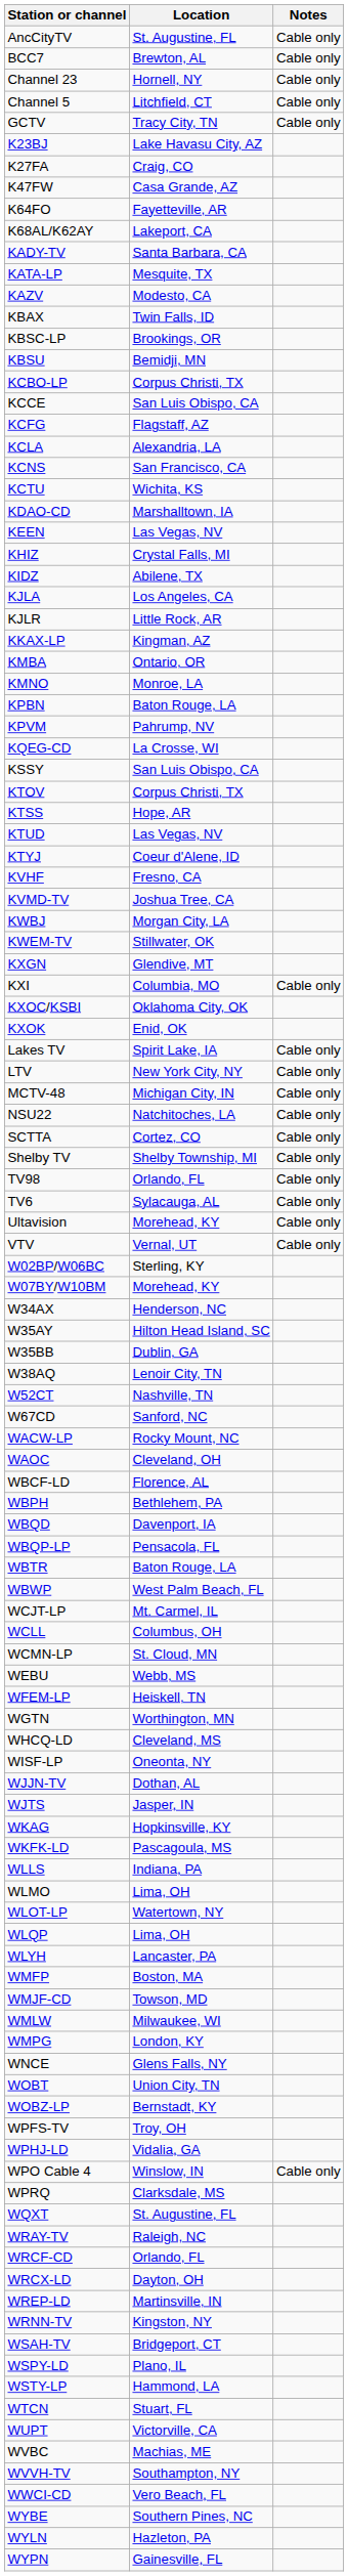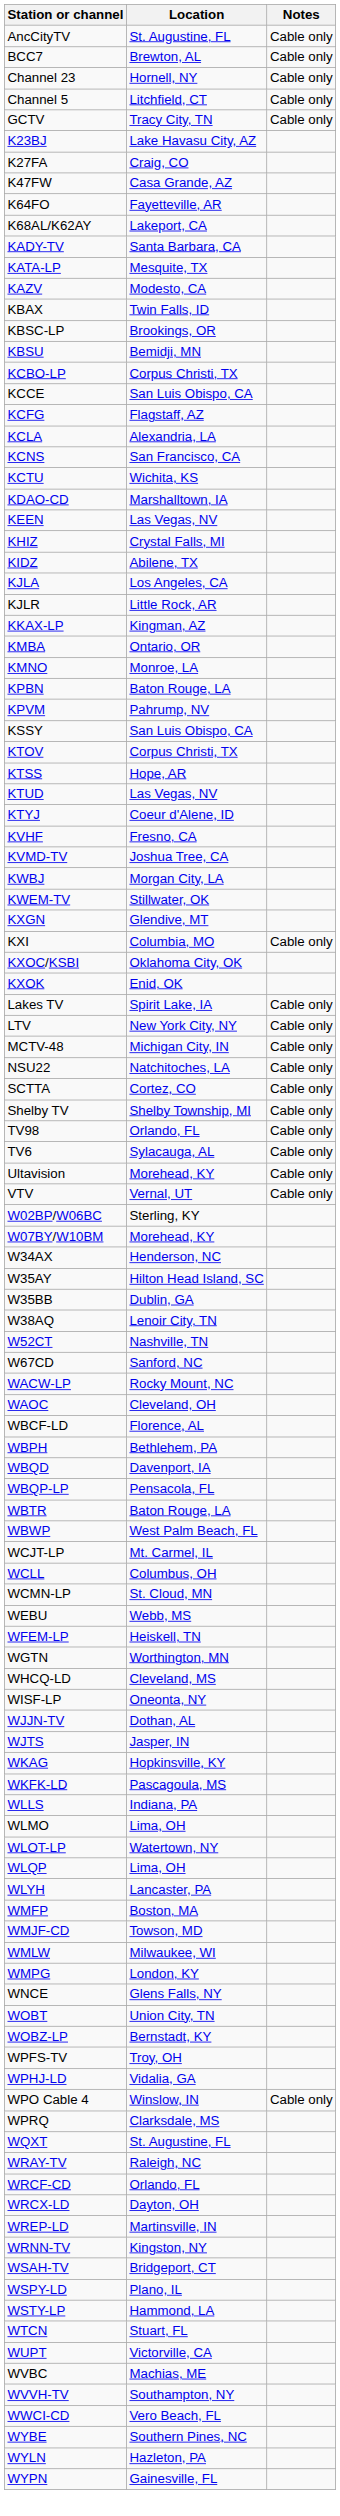 <table class="wikitable sortable" width="auto">
 <tr>
 <th>Station or channel</th>
 <th>Location</th>
 <th>Notes</th>
 </tr>
 <tr>
 <td>AncCityTV</td>
 <td><a href='#'>St. Augustine, FL</a></td>
 <td>Cable only</td>
 </tr>
 <tr>
 <td>BCC7</td>
 <td><a href='#'>Brewton, AL</a></td>
 <td>Cable only</td>
 </tr>
 <tr>
 <td>Channel 23</td>
 <td><a href='#'>Hornell, NY</a></td>
 <td>Cable only</td>
 </tr>
 <tr>
 <td>Channel 5</td>
 <td><a href='#'>Litchfield, CT</a></td>
 <td>Cable only</td>
 </tr>
 <tr>
 <td>GCTV</td>
 <td><a href='#'>Tracy City, TN</a></td>
 <td>Cable only</td>
 </tr>
 <tr>
 <td><a href='#'>K23BJ</a></td>
 <td><a href='#'>Lake Havasu City, AZ</a></td>
 <td></td>
 </tr>
 <tr>
 <td>K27FA</td>
 <td><a href='#'>Craig, CO</a></td>
 <td></td>
 </tr>
 <tr>
 <td>K47FW</td>
 <td><a href='#'>Casa Grande, AZ</a></td>
 <td></td>
 </tr>
 <tr>
 <td>K64FO</td>
 <td><a href='#'>Fayetteville, AR</a></td>
 <td></td>
 </tr>
 <tr>
 <td>K68AL/K62AY</td>
 <td><a href='#'>Lakeport, CA</a></td>
 <td></td>
 </tr>
 <tr>
 <td><a href='#'>KADY-TV</a></td>
 <td><a href='#'>Santa Barbara, CA</a></td>
 <td></td>
 </tr>
 <tr>
 <td><a href='#'>KATA-LP</a></td>
 <td><a href='#'>Mesquite, TX</a></td>
 <td></td>
 </tr>
 <tr>
 <td><a href='#'>KAZV</a></td>
 <td><a href='#'>Modesto, CA</a></td>
 <td></td>
 </tr>
 <tr>
 <td>KBAX</td>
 <td><a href='#'>Twin Falls, ID</a></td>
 <td></td>
 </tr>
 <tr>
 <td>KBSC-LP</td>
 <td><a href='#'>Brookings, OR</a></td>
 <td></td>
 </tr>
 <tr>
 <td><a href='#'>KBSU</a></td>
 <td><a href='#'>Bemidji, MN</a></td>
 <td></td>
 </tr>
 <tr>
 <td><a href='#'>KCBO-LP</a></td>
 <td><a href='#'>Corpus Christi, TX</a></td>
 <td></td>
 </tr>
 <tr>
 <td>KCCE</td>
 <td><a href='#'>San Luis Obispo, CA</a></td>
 <td></td>
 </tr>
 <tr>
 <td><a href='#'>KCFG</a></td>
 <td><a href='#'>Flagstaff, AZ</a></td>
 <td></td>
 </tr>
 <tr>
 <td><a href='#'>KCLA</a></td>
 <td><a href='#'>Alexandria, LA</a></td>
 <td></td>
 </tr>
 <tr>
 <td><a href='#'>KCNS</a></td>
 <td><a href='#'>San Francisco, CA</a></td>
 <td></td>
 </tr>
 <tr>
 <td><a href='#'>KCTU</a></td>
 <td><a href='#'>Wichita, KS</a></td>
 <td></td>
 </tr>
 <tr>
 <td><a href='#'>KDAO-CD</a></td>
 <td><a href='#'>Marshalltown, IA</a></td>
 <td></td>
 </tr>
 <tr>
 <td><a href='#'>KEEN</a></td>
 <td><a href='#'>Las Vegas, NV</a></td>
 <td></td>
 </tr>
 <tr>
 <td><a href='#'>KHIZ</a></td>
 <td><a href='#'>Crystal Falls, MI</a></td>
 <td></td>
 </tr>
 <tr>
 <td><a href='#'>KIDZ</a></td>
 <td><a href='#'>Abilene, TX</a></td>
 <td></td>
 </tr>
 <tr>
 <td><a href='#'>KJLA</a></td>
 <td><a href='#'>Los Angeles, CA</a></td>
 <td></td>
 </tr>
 <tr>
 <td>KJLR</td>
 <td><a href='#'>Little Rock, AR</a></td>
 <td></td>
 </tr>
 <tr>
 <td><a href='#'>KKAX-LP</a></td>
 <td><a href='#'>Kingman, AZ</a></td>
 <td></td>
 </tr>
 <tr>
 <td><a href='#'>KMBA</a></td>
 <td><a href='#'>Ontario, OR</a></td>
 <td></td>
 </tr>
 <tr>
 <td><a href='#'>KMNO</a></td>
 <td><a href='#'>Monroe, LA</a></td>
 <td></td>
 </tr>
 <tr>
 <td><a href='#'>KPBN</a></td>
 <td><a href='#'>Baton Rouge, LA</a></td>
 <td></td>
 </tr>
 <tr>
 <td><a href='#'>KPVM</a></td>
 <td><a href='#'>Pahrump, NV</a></td>
-<td></td>
-</tr>
-<tr>
-<td><a href='#'>KQEG-CD</a></td>
-<td><a href='#'>La Crosse, WI</a></td>
 <td></td>
 </tr>
 <tr>
 <td>KSSY</td>
 <td><a href='#'>San Luis Obispo, CA</a></td>
 <td></td>
 </tr>
 <tr>
 <td><a href='#'>KTOV</a></td>
 <td><a href='#'>Corpus Christi, TX</a></td>
 <td></td>
 </tr>
 <tr>
 <td><a href='#'>KTSS</a></td>
 <td><a href='#'>Hope, AR</a></td>
 <td></td>
 </tr>
 <tr>
 <td><a href='#'>KTUD</a></td>
 <td><a href='#'>Las Vegas, NV</a></td>
 <td></td>
 </tr>
 <tr>
 <td><a href='#'>KTYJ</a></td>
 <td><a href='#'>Coeur d'Alene, ID</a></td>
 <td></td>
 </tr>
 <tr>
 <td><a href='#'>KVHF</a></td>
 <td><a href='#'>Fresno, CA</a></td>
 <td></td>
 </tr>
 <tr>
 <td><a href='#'>KVMD-TV</a></td>
 <td><a href='#'>Joshua Tree, CA</a></td>
 <td></td>
 </tr>
 <tr>
 <td><a href='#'>KWBJ</a></td>
 <td><a href='#'>Morgan City, LA</a></td>
 <td></td>
 </tr>
 <tr>
 <td><a href='#'>KWEM-TV</a></td>
 <td><a href='#'>Stillwater, OK</a></td>
 <td></td>
 </tr>
 <tr>
 <td><a href='#'>KXGN</a></td>
 <td><a href='#'>Glendive, MT</a></td>
 <td></td>
 </tr>
 <tr>
 <td>KXI</td>
 <td><a href='#'>Columbia, MO</a></td>
 <td>Cable only</td>
 </tr>
 <tr>
 <td><a href='#'>KXOC</a>/<a href='#'>KSBI</a></td>
 <td><a href='#'>Oklahoma City, OK</a></td>
 <td></td>
 </tr>
 <tr>
 <td><a href='#'>KXOK</a></td>
 <td><a href='#'>Enid, OK</a></td>
 <td></td>
 </tr>
 <tr>
 <td>Lakes TV</td>
 <td><a href='#'>Spirit Lake, IA</a></td>
 <td>Cable only</td>
 </tr>
 <tr>
 <td>LTV</td>
 <td><a href='#'>New York City, NY</a></td>
 <td>Cable only</td>
 </tr>
 <tr>
 <td>MCTV-48</td>
 <td><a href='#'>Michigan City, IN</a></td>
 <td>Cable only</td>
 </tr>
 <tr>
 <td>NSU22</td>
 <td><a href='#'>Natchitoches, LA</a></td>
 <td>Cable only</td>
 </tr>
 <tr>
 <td>SCTTA</td>
 <td><a href='#'>Cortez, CO</a></td>
 <td>Cable only</td>
 </tr>
 <tr>
 <td>Shelby TV</td>
 <td><a href='#'>Shelby Township, MI</a></td>
 <td>Cable only</td>
 </tr>
 <tr>
 <td>TV98</td>
 <td><a href='#'>Orlando, FL</a></td>
 <td>Cable only</td>
 </tr>
 <tr>
 <td>TV6</td>
 <td><a href='#'>Sylacauga, AL</a></td>
 <td>Cable only</td>
 </tr>
 <tr>
 <td>Ultavision</td>
 <td><a href='#'>Morehead, KY</a></td>
 <td>Cable only</td>
 </tr>
 <tr>
 <td>VTV</td>
 <td><a href='#'>Vernal, UT</a></td>
 <td>Cable only</td>
 </tr>
 <tr>
 <td><a href='#'>W02BP</a>/<a href='#'>W06BC</a></td>
 <td>Sterling, KY</td>
 <td></td>
 </tr>
 <tr>
 <td><a href='#'>W07BY</a>/<a href='#'>W10BM</a></td>
 <td><a href='#'>Morehead, KY</a></td>
 <td></td>
 </tr>
 <tr>
 <td>W34AX</td>
 <td><a href='#'>Henderson, NC</a></td>
 <td></td>
 </tr>
 <tr>
 <td>W35AY</td>
 <td><a href='#'>Hilton Head Island, SC</a></td>
 <td></td>
 </tr>
 <tr>
 <td>W35BB</td>
 <td><a href='#'>Dublin, GA</a></td>
 <td></td>
 </tr>
 <tr>
 <td>W38AQ</td>
 <td><a href='#'>Lenoir City, TN</a></td>
 <td></td>
 </tr>
 <tr>
 <td><a href='#'>W52CT</a></td>
 <td><a href='#'>Nashville, TN</a></td>
 <td></td>
 </tr>
 <tr>
 <td>W67CD</td>
 <td><a href='#'>Sanford, NC</a></td>
 <td></td>
 </tr>
 <tr>
 <td><a href='#'>WACW-LP</a></td>
 <td><a href='#'>Rocky Mount, NC</a></td>
 <td></td>
 </tr>
 <tr>
 <td><a href='#'>WAOC</a></td>
 <td><a href='#'>Cleveland, OH</a></td>
 <td></td>
 </tr>
 <tr>
 <td>WBCF-LD</td>
 <td><a href='#'>Florence, AL</a></td>
 <td></td>
 </tr>
 <tr>
 <td><a href='#'>WBPH</a></td>
 <td><a href='#'>Bethlehem, PA</a></td>
 <td></td>
 </tr>
 <tr>
 <td><a href='#'>WBQD</a></td>
 <td><a href='#'>Davenport, IA</a></td>
 <td></td>
 </tr>
 <tr>
 <td><a href='#'>WBQP-LP</a></td>
 <td><a href='#'>Pensacola, FL</a></td>
 <td></td>
 </tr>
 <tr>
 <td><a href='#'>WBTR</a></td>
 <td><a href='#'>Baton Rouge, LA</a></td>
 <td></td>
 </tr>
 <tr>
 <td><a href='#'>WBWP</a></td>
 <td><a href='#'>West Palm Beach, FL</a></td>
 <td></td>
 </tr>
 <tr>
 <td>WCJT-LP</td>
 <td><a href='#'>Mt. Carmel, IL</a></td>
 <td></td>
 </tr>
 <tr>
 <td><a href='#'>WCLL</a></td>
 <td><a href='#'>Columbus, OH</a></td>
 <td></td>
 </tr>
 <tr>
 <td>WCMN-LP</td>
 <td><a href='#'>St. Cloud, MN</a></td>
 <td></td>
 </tr>
 <tr>
 <td>WEBU</td>
 <td><a href='#'>Webb, MS</a></td>
 <td></td>
 </tr>
 <tr>
 <td><a href='#'>WFEM-LP</a></td>
 <td><a href='#'>Heiskell, TN</a></td>
 <td></td>
 </tr>
 <tr>
 <td>WGTN</td>
 <td><a href='#'>Worthington, MN</a></td>
 <td></td>
 </tr>
 <tr>
 <td>WHCQ-LD</td>
 <td><a href='#'>Cleveland, MS</a></td>
 <td></td>
 </tr>
 <tr>
 <td>WISF-LP</td>
 <td><a href='#'>Oneonta, NY</a></td>
 <td></td>
 </tr>
 <tr>
 <td><a href='#'>WJJN-TV</a></td>
 <td><a href='#'>Dothan, AL</a></td>
 <td></td>
 </tr>
 <tr>
 <td><a href='#'>WJTS</a></td>
 <td><a href='#'>Jasper, IN</a></td>
 <td></td>
 </tr>
 <tr>
 <td><a href='#'>WKAG</a></td>
 <td><a href='#'>Hopkinsville, KY</a></td>
 <td></td>
 </tr>
 <tr>
 <td><a href='#'>WKFK-LD</a></td>
 <td><a href='#'>Pascagoula, MS</a></td>
 <td></td>
 </tr>
 <tr>
 <td><a href='#'>WLLS</a></td>
 <td><a href='#'>Indiana, PA</a></td>
 <td></td>
 </tr>
 <tr>
 <td>WLMO</td>
 <td><a href='#'>Lima, OH</a></td>
 <td></td>
 </tr>
 <tr>
 <td><a href='#'>WLOT-LP</a></td>
 <td><a href='#'>Watertown, NY</a></td>
 <td></td>
 </tr>
 <tr>
 <td><a href='#'>WLQP</a></td>
 <td><a href='#'>Lima, OH</a></td>
 <td></td>
 </tr>
 <tr>
 <td><a href='#'>WLYH</a></td>
 <td><a href='#'>Lancaster, PA</a></td>
 <td></td>
 </tr>
 <tr>
 <td><a href='#'>WMFP</a></td>
 <td><a href='#'>Boston, MA</a></td>
 <td></td>
 </tr>
 <tr>
 <td><a href='#'>WMJF-CD</a></td>
 <td><a href='#'>Towson, MD</a></td>
 <td></td>
 </tr>
 <tr>
 <td><a href='#'>WMLW</a></td>
 <td><a href='#'>Milwaukee, WI</a></td>
 <td></td>
 </tr>
 <tr>
 <td><a href='#'>WMPG</a></td>
 <td><a href='#'>London, KY</a></td>
 <td></td>
 </tr>
 <tr>
 <td>WNCE</td>
 <td><a href='#'>Glens Falls, NY</a></td>
 <td></td>
 </tr>
 <tr>
 <td><a href='#'>WOBT</a></td>
 <td><a href='#'>Union City, TN</a></td>
 <td></td>
 </tr>
 <tr>
 <td><a href='#'>WOBZ-LP</a></td>
 <td><a href='#'>Bernstadt, KY</a></td>
 <td></td>
 </tr>
 <tr>
 <td>WPFS-TV</td>
 <td><a href='#'>Troy, OH</a></td>
 <td></td>
 </tr>
 <tr>
 <td><a href='#'>WPHJ-LD</a></td>
 <td><a href='#'>Vidalia, GA</a></td>
 <td></td>
 </tr>
 <tr>
 <td>WPO Cable 4</td>
 <td><a href='#'>Winslow, IN</a></td>
 <td>Cable only</td>
 </tr>
 <tr>
 <td>WPRQ</td>
 <td><a href='#'>Clarksdale, MS</a></td>
 <td></td>
 </tr>
 <tr>
 <td><a href='#'>WQXT</a></td>
 <td><a href='#'>St. Augustine, FL</a></td>
 <td></td>
 </tr>
 <tr>
 <td><a href='#'>WRAY-TV</a></td>
 <td><a href='#'>Raleigh, NC</a></td>
 <td></td>
 </tr>
 <tr>
 <td><a href='#'>WRCF-CD</a></td>
 <td><a href='#'>Orlando, FL</a></td>
 <td></td>
 </tr>
 <tr>
 <td><a href='#'>WRCX-LD</a></td>
 <td><a href='#'>Dayton, OH</a></td>
 <td></td>
 </tr>
 <tr>
 <td><a href='#'>WREP-LD</a></td>
 <td><a href='#'>Martinsville, IN</a></td>
 <td></td>
 </tr>
 <tr>
 <td><a href='#'>WRNN-TV</a></td>
 <td><a href='#'>Kingston, NY</a></td>
 <td></td>
 </tr>
 <tr>
 <td><a href='#'>WSAH-TV</a></td>
 <td><a href='#'>Bridgeport, CT</a></td>
 <td></td>
 </tr>
 <tr>
 <td><a href='#'>WSPY-LD</a></td>
 <td><a href='#'>Plano, IL</a></td>
 <td></td>
 </tr>
 <tr>
 <td><a href='#'>WSTY-LP</a></td>
 <td><a href='#'>Hammond, LA</a></td>
 <td></td>
 </tr>
 <tr>
 <td><a href='#'>WTCN</a></td>
 <td><a href='#'>Stuart, FL</a></td>
 <td></td>
 </tr>
 <tr>
 <td><a href='#'>WUPT</a></td>
 <td><a href='#'>Victorville, CA</a></td>
 <td></td>
 </tr>
 <tr>
 <td>WVBC</td>
 <td><a href='#'>Machias, ME</a></td>
 <td></td>
 </tr>
 <tr>
 <td><a href='#'>WVVH-TV</a></td>
 <td><a href='#'>Southampton, NY</a></td>
 <td></td>
 </tr>
 <tr>
 <td><a href='#'>WWCI-CD</a></td>
 <td><a href='#'>Vero Beach, FL</a></td>
 <td></td>
 </tr>
 <tr>
 <td><a href='#'>WYBE</a></td>
 <td><a href='#'>Southern Pines, NC</a></td>
 <td></td>
 </tr>
 <tr>
 <td><a href='#'>WYLN</a></td>
 <td><a href='#'>Hazleton, PA</a></td>
 <td></td>
 </tr>
 <tr>
 <td><a href='#'>WYPN</a></td>
 <td><a href='#'>Gainesville, FL</a></td>
 <td></td>
 </tr>
 </table>
